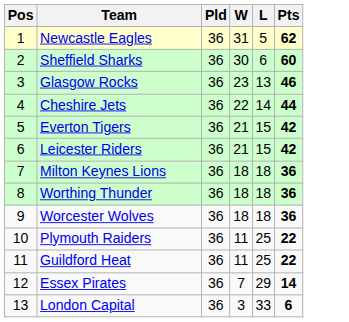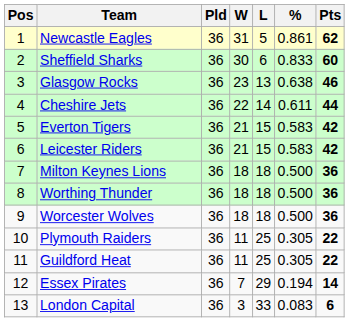 <table class="wikitable" style="text-align: center;">
 <tr>
 <th>Pos</th>
 <th scope="col" style="width: 180px;">Team</th>
 <th>Pld</th>
 <th>W</th>
 <th>L</th>
+<th>%</th>
 <th>Pts</th>
 </tr>
 <tr style="background: #ffffcc;">
 <td>1</td>
 <td style="text-align:left;"><a href='#'>Newcastle Eagles</a></td>
 <td>36</td>
 <td>31</td>
 <td>5</td>
+<td>0.861</td>
 <td><strong>62</strong></td>
 </tr>
 <tr style="background: #ccffcc;">
 <td>2</td>
 <td style="text-align:left;"><a href='#'>Sheffield Sharks</a></td>
 <td>36</td>
 <td>30</td>
 <td>6</td>
+<td>0.833</td>
 <td><strong>60</strong></td>
 </tr>
 <tr style="background: #ccffcc;">
 <td>3</td>
 <td style="text-align:left;"><a href='#'>Glasgow Rocks</a></td>
 <td>36</td>
 <td>23</td>
 <td>13</td>
+<td>0.638</td>
 <td><strong>46</strong></td>
 </tr>
 <tr style="background: #ccffcc;">
 <td>4</td>
 <td style="text-align:left;"><a href='#'>Cheshire Jets</a></td>
 <td>36</td>
 <td>22</td>
 <td>14</td>
+<td>0.611</td>
 <td><strong>44</strong></td>
 </tr>
 <tr style="background: #ccffcc;">
 <td>5</td>
 <td style="text-align:left;"><a href='#'>Everton Tigers</a></td>
 <td>36</td>
 <td>21</td>
 <td>15</td>
+<td>0.583</td>
 <td><strong>42</strong></td>
 </tr>
 <tr style="background: #ccffcc;">
 <td>6</td>
 <td style="text-align:left;"><a href='#'>Leicester Riders</a></td>
 <td>36</td>
 <td>21</td>
 <td>15</td>
+<td>0.583</td>
 <td><strong>42</strong></td>
 </tr>
 <tr style="background: #ccffcc;">
 <td>7</td>
 <td style="text-align:left;"><a href='#'>Milton Keynes Lions</a></td>
 <td>36</td>
 <td>18</td>
 <td>18</td>
+<td>0.500</td>
 <td><strong>36</strong></td>
 </tr>
 <tr style="background: #ccffcc;">
 <td>8</td>
 <td style="text-align:left;"><a href='#'>Worthing Thunder</a></td>
 <td>36</td>
 <td>18</td>
 <td>18</td>
+<td>0.500</td>
 <td><strong>36</strong></td>
 </tr>
 <tr>
 <td>9</td>
 <td style="text-align:left;"><a href='#'>Worcester Wolves</a></td>
 <td>36</td>
 <td>18</td>
 <td>18</td>
+<td>0.500</td>
 <td><strong>36</strong></td>
 </tr>
 <tr>
 <td>10</td>
 <td style="text-align:left;"><a href='#'>Plymouth Raiders</a></td>
 <td>36</td>
 <td>11</td>
 <td>25</td>
+<td>0.305</td>
 <td><strong>22</strong></td>
 </tr>
 <tr>
 <td>11</td>
 <td style="text-align:left;"><a href='#'>Guildford Heat</a></td>
 <td>36</td>
 <td>11</td>
 <td>25</td>
+<td>0.305</td>
 <td><strong>22</strong></td>
 </tr>
 <tr>
 <td>12</td>
 <td style="text-align:left;"><a href='#'>Essex Pirates</a></td>
 <td>36</td>
 <td>7</td>
 <td>29</td>
+<td>0.194</td>
 <td><strong>14</strong></td>
 </tr>
 <tr>
 <td>13</td>
 <td style="text-align:left;"><a href='#'>London Capital</a></td>
 <td>36</td>
 <td>3</td>
 <td>33</td>
+<td>0.083</td>
 <td><strong>6</strong></td>
 </tr>
 </table>
